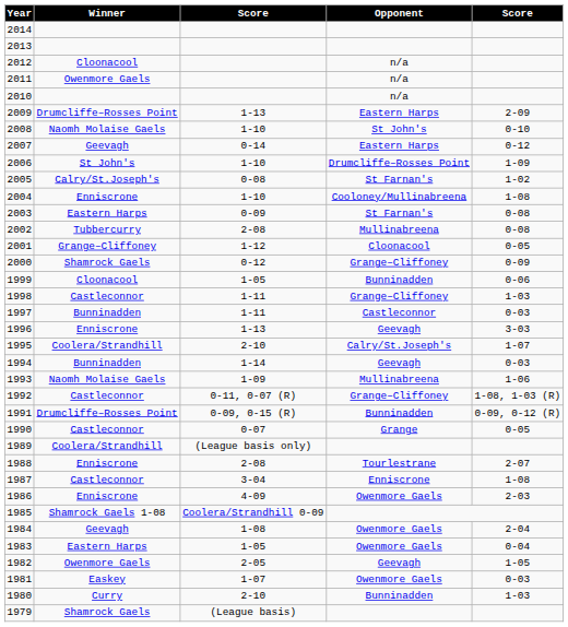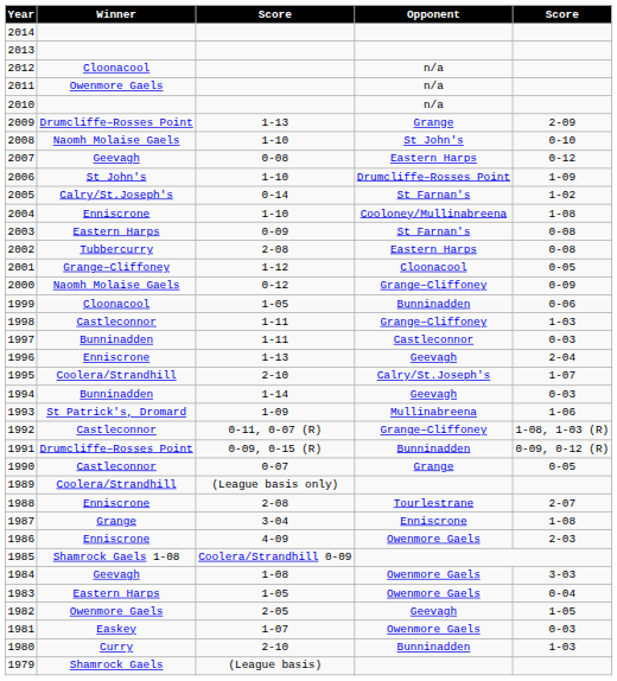 <table class="wikitable" style="text-align:center;">
 <tr>
 <th style="background:black;color:white">Year</th>
 <th style="background:black;color:white">Winner</th>
 <th style="background:black;color:white">Score</th>
 <th style="background:black;color:white">Opponent</th>
 <th style="background:black;color:white">Score</th>
 </tr>
 <tr>
 <td>2014</td>
 <td></td>
 <td></td>
 <td></td>
 <td></td>
 </tr>
 <tr>
 <td>2013</td>
 <td></td>
 <td></td>
 <td></td>
 <td></td>
 </tr>
 <tr>
 <td>2012</td>
 <td><a href='#'>Cloonacool</a></td>
 <td></td>
 <td>n/a</td>
 <td></td>
 </tr>
 <tr>
 <td>2011</td>
 <td><a href='#'>Owenmore Gaels</a></td>
 <td></td>
 <td>n/a</td>
 <td></td>
 </tr>
 <tr>
 <td>2010</td>
 <td></td>
 <td></td>
 <td>n/a</td>
 <td></td>
 </tr>
 <tr>
 <td>2009</td>
 <td><a href='#'>Drumcliffe–Rosses Point</a></td>
 <td>1-13</td>
-<td><a href='#'>Eastern Harps</a></td>
+<td><a href='#'>Grange</a></td>
 <td>2-09</td>
 </tr>
 <tr>
 <td>2008</td>
 <td><a href='#'>Naomh Molaise Gaels</a></td>
 <td>1-10</td>
 <td><a href='#'>St John's</a></td>
 <td>0-10</td>
 </tr>
 <tr>
 <td>2007</td>
 <td><a href='#'>Geevagh</a></td>
-<td>0-14</td>
+<td>0-08</td>
 <td><a href='#'>Eastern Harps</a></td>
 <td>0-12</td>
 </tr>
 <tr>
 <td>2006</td>
 <td><a href='#'>St John's</a></td>
 <td>1-10</td>
 <td><a href='#'>Drumcliffe–Rosses Point</a></td>
 <td>1-09</td>
 </tr>
 <tr>
 <td>2005</td>
 <td><a href='#'>Calry/St.Joseph's</a></td>
-<td>0-08</td>
+<td>0-14</td>
 <td><a href='#'>St Farnan's</a></td>
 <td>1-02</td>
 </tr>
 <tr>
 <td>2004</td>
 <td><a href='#'>Enniscrone</a></td>
 <td>1-10</td>
 <td><a href='#'>Cooloney/Mullinabreena</a></td>
 <td>1-08</td>
 </tr>
 <tr>
 <td>2003</td>
 <td><a href='#'>Eastern Harps</a></td>
 <td>0-09</td>
 <td><a href='#'>St Farnan's</a></td>
 <td>0-08</td>
 </tr>
 <tr>
 <td>2002</td>
 <td><a href='#'>Tubbercurry</a></td>
 <td>2-08</td>
-<td><a href='#'>Mullinabreena</a></td>
+<td><a href='#'>Eastern Harps</a></td>
 <td>0-08</td>
 </tr>
 <tr>
 <td>2001</td>
 <td><a href='#'>Grange–Cliffoney</a></td>
 <td>1-12</td>
 <td><a href='#'>Cloonacool</a></td>
 <td>0-05</td>
 </tr>
 <tr>
 <td>2000</td>
-<td><a href='#'>Shamrock Gaels</a></td>
+<td><a href='#'>Naomh Molaise Gaels</a></td>
 <td>0-12</td>
 <td><a href='#'>Grange–Cliffoney</a></td>
 <td>0-09</td>
 </tr>
 <tr>
 <td>1999</td>
 <td><a href='#'>Cloonacool</a></td>
 <td>1-05</td>
 <td><a href='#'>Bunninadden</a></td>
 <td>0-06</td>
 </tr>
 <tr>
 <td>1998</td>
 <td><a href='#'>Castleconnor</a></td>
 <td>1-11</td>
 <td><a href='#'>Grange–Cliffoney</a></td>
 <td>1-03</td>
 </tr>
 <tr>
 <td>1997</td>
 <td><a href='#'>Bunninadden</a></td>
 <td>1-11</td>
 <td><a href='#'>Castleconnor</a></td>
 <td>0-03</td>
 </tr>
 <tr>
 <td>1996</td>
 <td><a href='#'>Enniscrone</a></td>
 <td>1-13</td>
 <td><a href='#'>Geevagh</a></td>
-<td>3-03</td>
+<td>2-04</td>
 </tr>
 <tr>
 <td>1995</td>
 <td><a href='#'>Coolera/Strandhill</a></td>
 <td>2-10</td>
 <td><a href='#'>Calry/St.Joseph's</a></td>
 <td>1-07</td>
 </tr>
 <tr>
 <td>1994</td>
 <td><a href='#'>Bunninadden</a></td>
 <td>1-14</td>
 <td><a href='#'>Geevagh</a></td>
 <td>0-03</td>
 </tr>
 <tr>
 <td>1993</td>
-<td><a href='#'>Naomh Molaise Gaels</a></td>
+<td><a href='#'>St Patrick's, Dromard</a></td>
 <td>1-09</td>
 <td><a href='#'>Mullinabreena</a></td>
 <td>1-06</td>
 </tr>
 <tr>
 <td>1992</td>
 <td><a href='#'>Castleconnor</a></td>
 <td>0-11, 0-07 (R)</td>
 <td><a href='#'>Grange–Cliffoney</a></td>
 <td>1-08, 1-03 (R)</td>
 </tr>
 <tr>
 <td>1991</td>
 <td><a href='#'>Drumcliffe–Rosses Point</a></td>
 <td>0-09, 0-15 (R)</td>
 <td><a href='#'>Bunninadden</a></td>
 <td>0-09, 0-12 (R)</td>
 </tr>
 <tr>
 <td>1990</td>
 <td><a href='#'>Castleconnor</a></td>
 <td>0-07</td>
 <td><a href='#'>Grange</a></td>
 <td>0-05</td>
 </tr>
 <tr>
 <td>1989</td>
 <td><a href='#'>Coolera/Strandhill</a></td>
 <td>(League basis only)</td>
 <td></td>
 <td></td>
 </tr>
 <tr>
 <td>1988</td>
 <td><a href='#'>Enniscrone</a></td>
 <td>2-08</td>
 <td><a href='#'>Tourlestrane</a></td>
 <td>2-07</td>
 </tr>
 <tr>
 <td>1987</td>
-<td><a href='#'>Castleconnor</a></td>
+<td><a href='#'>Grange</a></td>
 <td>3-04</td>
 <td><a href='#'>Enniscrone</a></td>
 <td>1-08</td>
 </tr>
 <tr>
 <td>1986</td>
 <td><a href='#'>Enniscrone</a></td>
 <td>4-09</td>
 <td><a href='#'>Owenmore Gaels</a></td>
 <td>2-03</td>
 </tr>
 <tr>
 <td>1985</td>
 <td><a href='#'>Shamrock Gaels</a> 1-08</td>
 <td><a href='#'>Coolera/Strandhill</a> 0-09</td>
 </tr>
 <tr>
 <td>1984</td>
 <td><a href='#'>Geevagh</a></td>
 <td>1-08</td>
 <td><a href='#'>Owenmore Gaels</a></td>
-<td>2-04</td>
+<td>3-03</td>
 </tr>
 <tr>
 <td>1983</td>
 <td><a href='#'>Eastern Harps</a></td>
 <td>1-05</td>
 <td><a href='#'>Owenmore Gaels</a></td>
 <td>0-04</td>
 </tr>
 <tr>
 <td>1982</td>
 <td><a href='#'>Owenmore Gaels</a></td>
 <td>2-05</td>
 <td><a href='#'>Geevagh</a></td>
 <td>1-05</td>
 </tr>
 <tr>
 <td>1981</td>
 <td><a href='#'>Easkey</a></td>
 <td>1-07</td>
 <td><a href='#'>Owenmore Gaels</a></td>
 <td>0-03</td>
 </tr>
 <tr>
 <td>1980</td>
 <td><a href='#'>Curry</a></td>
 <td>2-10</td>
 <td><a href='#'>Bunninadden</a></td>
 <td>1-03</td>
 </tr>
 <tr>
 <td>1979</td>
 <td><a href='#'>Shamrock Gaels</a></td>
 <td>(League basis)</td>
 <td></td>
 <td></td>
 </tr>
 </table>
